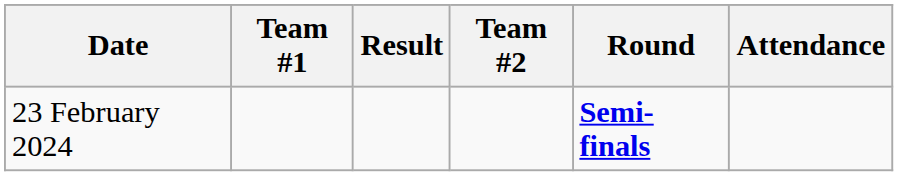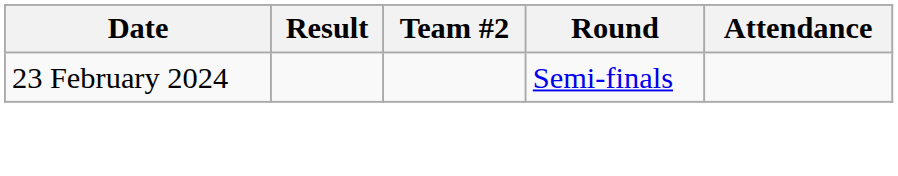 <table class="wikitable"  style="width:75%;">
 <tr>
 <th>Date</th>
-<th>Team #1</th>
 <th>Result</th>
 <th>Team #2</th>
 <th>Round</th>
 <th>Attendance</th>
 </tr>
 <tr>
 <td>23 February 2024</td>
-<td align=right></td>
 <td></td>
 <td></td>
-<td><strong><a href='#'>Semi-finals</a></strong></td>
+<td><a href='#'>Semi-finals</a></td>
 <td></td>
 </tr>
 </table>
